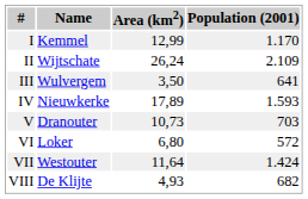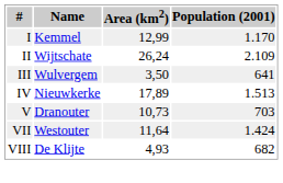 <table border="0" style="border: 1px solid #999; background-color:#FFFFFF">
 <tr align="center" bgcolor="#CCCCCC">
 <th>#</th>
 <th>Name</th>
 <th>Area (km<sup>2</sup>)</th>
 <th>Population (2001)</th>
 </tr>
 <tr align="right" bgcolor="#efefef">
 <td>I</td>
 <td align="left"><a href='#'>Kemmel</a></td>
 <td>12,99</td>
 <td>1.170</td>
 </tr>
 <tr align="right">
 <td>II</td>
 <td align="left"><a href='#'>Wijtschate</a></td>
 <td>26,24</td>
 <td>2.109</td>
 </tr>
 <tr align="right" bgcolor="#efefef">
 <td>III</td>
 <td align="left"><a href='#'>Wulvergem</a></td>
 <td>3,50</td>
 <td>641</td>
 </tr>
 <tr align="right">
 <td>IV</td>
 <td align="left"><a href='#'>Nieuwkerke</a></td>
 <td>17,89</td>
-<td>1.593</td>
+<td>1.513</td>
 </tr>
 <tr align="right" bgcolor="#efefef">
 <td>V</td>
 <td align="left"><a href='#'>Dranouter</a></td>
 <td>10,73</td>
 <td>703</td>
-</tr>
-<tr align="right">
-<td>VI</td>
-<td align="left"><a href='#'>Loker</a></td>
-<td>6,80</td>
-<td>572</td>
 </tr>
 <tr align="right" bgcolor="#efefef">
 <td>VII</td>
 <td align="left"><a href='#'>Westouter</a></td>
 <td>11,64</td>
 <td>1.424</td>
 </tr>
 <tr align="right">
 <td>VIII</td>
 <td align="left"><a href='#'>De Klijte</a></td>
 <td>4,93</td>
 <td>682</td>
 </tr>
 </table>
